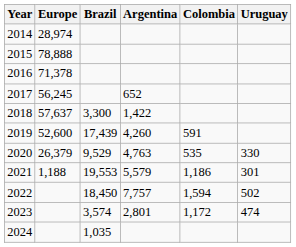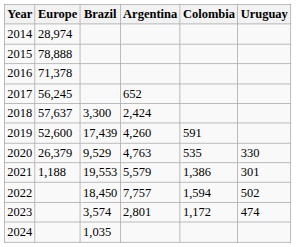 <table class="wikitable">
 <tr>
 <th>Year</th>
 <th>Europe</th>
 <th>Brazil</th>
 <th>Argentina</th>
 <th>Colombia</th>
 <th>Uruguay</th>
 </tr>
 <tr>
 <td>2014</td>
 <td>28,974</td>
 <td></td>
 <td></td>
 <td></td>
 <td></td>
 </tr>
 <tr>
 <td>2015</td>
 <td>78,888</td>
 <td></td>
 <td></td>
 <td></td>
 <td></td>
 </tr>
 <tr>
 <td>2016</td>
 <td>71,378</td>
 <td></td>
 <td></td>
 <td></td>
 <td></td>
 </tr>
 <tr>
 <td>2017</td>
 <td>56,245</td>
 <td></td>
 <td>652</td>
 <td></td>
 <td></td>
 </tr>
 <tr>
 <td>2018</td>
 <td>57,637</td>
 <td>3,300</td>
-<td>1,422</td>
+<td>2,424</td>
 <td></td>
 <td></td>
 </tr>
 <tr>
 <td>2019</td>
 <td>52,600</td>
 <td>17,439</td>
 <td>4,260</td>
 <td>591</td>
 <td></td>
 </tr>
 <tr>
 <td>2020</td>
 <td>26,379</td>
 <td>9,529</td>
 <td>4,763</td>
 <td>535</td>
 <td>330</td>
 </tr>
 <tr>
 <td>2021</td>
 <td>1,188</td>
 <td>19,553</td>
 <td>5,579</td>
-<td>1,186</td>
+<td>1,386</td>
 <td>301</td>
 </tr>
 <tr>
 <td>2022</td>
 <td></td>
 <td>18,450</td>
 <td>7,757</td>
 <td>1,594</td>
 <td>502</td>
 </tr>
 <tr>
 <td>2023</td>
 <td></td>
 <td>3,574</td>
 <td>2,801</td>
 <td>1,172</td>
 <td>474</td>
 </tr>
 <tr>
 <td>2024</td>
 <td></td>
 <td>1,035</td>
 <td></td>
 <td></td>
 <td></td>
 </tr>
 </table>
